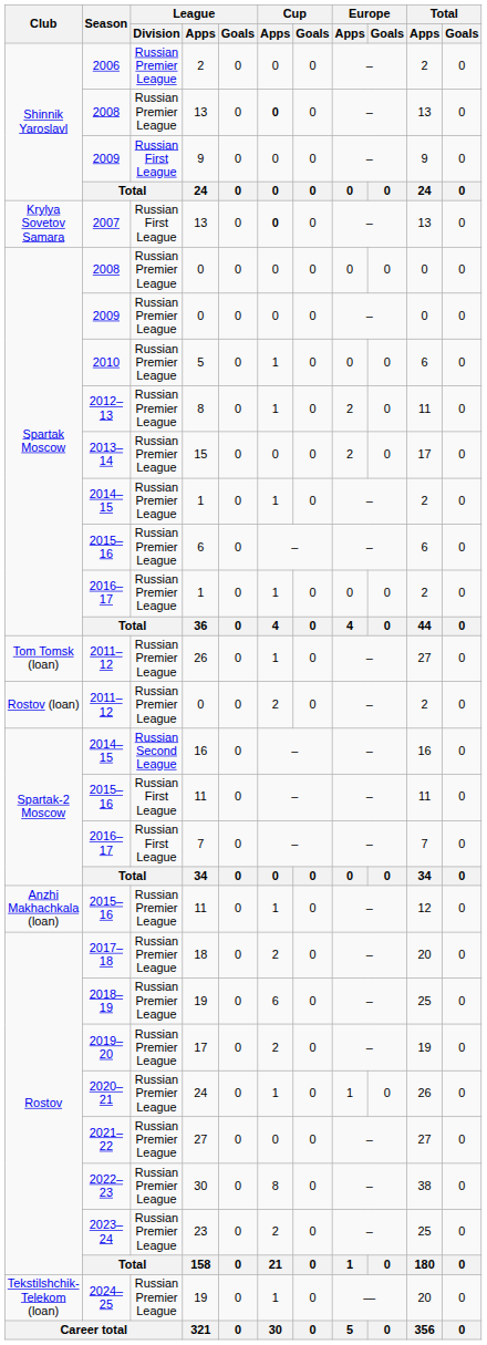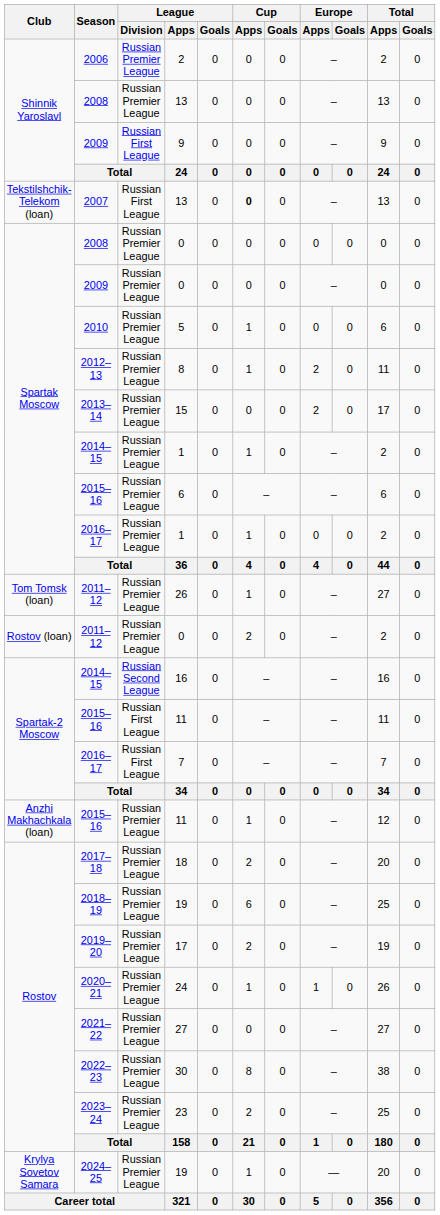 <table class="wikitable" style="text-align: center;">
 <tr>
 <th rowspan="2">Club</th>
 <th rowspan="2">Season</th>
 <th colspan="3">League</th>
 <th colspan="2">Cup</th>
 <th colspan="2">Europe</th>
 <th colspan="2">Total</th>
 </tr>
 <tr>
 <th>Division</th>
 <th>Apps</th>
 <th>Goals</th>
 <th>Apps</th>
 <th>Goals</th>
 <th>Apps</th>
 <th>Goals</th>
 <th>Apps</th>
 <th>Goals</th>
 </tr>
 <tr>
 <td rowspan="4"><a href='#'>Shinnik Yaroslavl</a></td>
 <td><a href='#'>2006</a></td>
 <td><a href='#'>Russian Premier League</a></td>
 <td>2</td>
 <td>0</td>
 <td>0</td>
 <td>0</td>
 <td colspan=2>–</td>
 <td>2</td>
 <td>0</td>
 </tr>
 <tr>
 <td><a href='#'>2008</a></td>
 <td>Russian Premier League</td>
 <td>13</td>
 <td>0</td>
-<td><strong>0</strong></td>
+<td>0</td>
 <td>0</td>
 <td colspan=2>–</td>
 <td>13</td>
 <td>0</td>
 </tr>
 <tr>
 <td><a href='#'>2009</a></td>
 <td><a href='#'>Russian First League</a></td>
 <td>9</td>
 <td>0</td>
 <td>0</td>
 <td>0</td>
 <td colspan=2>–</td>
 <td>9</td>
 <td>0</td>
 </tr>
 <tr>
 <th colspan=2>Total</th>
 <th>24</th>
 <th>0</th>
 <th>0</th>
 <th>0</th>
 <th>0</th>
 <th>0</th>
 <th>24</th>
 <th>0</th>
 </tr>
 <tr>
-<td><a href='#'>Krylya Sovetov Samara</a></td>
+<td><a href='#'>Tekstilshchik-Telekom</a> (loan)</td>
 <td><a href='#'>2007</a></td>
 <td>Russian First League</td>
 <td>13</td>
 <td>0</td>
 <td><strong>0</strong></td>
 <td>0</td>
 <td colspan=2>–</td>
 <td>13</td>
 <td>0</td>
 </tr>
 <tr>
 <td rowspan="9"><a href='#'>Spartak Moscow</a></td>
 <td><a href='#'>2008</a></td>
 <td>Russian Premier League</td>
 <td>0</td>
 <td>0</td>
 <td>0</td>
 <td>0</td>
 <td>0</td>
 <td>0</td>
 <td>0</td>
 <td>0</td>
 </tr>
 <tr>
 <td><a href='#'>2009</a></td>
 <td>Russian Premier League</td>
 <td>0</td>
 <td>0</td>
 <td>0</td>
 <td>0</td>
 <td colspan=2>–</td>
 <td>0</td>
 <td>0</td>
 </tr>
 <tr>
 <td><a href='#'>2010</a></td>
 <td>Russian Premier League</td>
 <td>5</td>
 <td>0</td>
 <td>1</td>
 <td>0</td>
 <td>0</td>
 <td>0</td>
 <td>6</td>
 <td>0</td>
 </tr>
 <tr>
 <td><a href='#'>2012–13</a></td>
 <td>Russian Premier League</td>
 <td>8</td>
 <td>0</td>
 <td>1</td>
 <td>0</td>
 <td>2</td>
 <td>0</td>
 <td>11</td>
 <td>0</td>
 </tr>
 <tr>
 <td><a href='#'>2013–14</a></td>
 <td>Russian Premier League</td>
 <td>15</td>
 <td>0</td>
 <td>0</td>
 <td>0</td>
 <td>2</td>
 <td>0</td>
 <td>17</td>
 <td>0</td>
 </tr>
 <tr>
 <td><a href='#'>2014–15</a></td>
 <td>Russian Premier League</td>
 <td>1</td>
 <td>0</td>
 <td>1</td>
 <td>0</td>
 <td colspan=2>–</td>
 <td>2</td>
 <td>0</td>
 </tr>
 <tr>
 <td><a href='#'>2015–16</a></td>
 <td>Russian Premier League</td>
 <td>6</td>
 <td>0</td>
 <td colspan=2>–</td>
 <td colspan=2>–</td>
 <td>6</td>
 <td>0</td>
 </tr>
 <tr>
 <td><a href='#'>2016–17</a></td>
 <td>Russian Premier League</td>
 <td>1</td>
 <td>0</td>
 <td>1</td>
 <td>0</td>
 <td>0</td>
 <td>0</td>
 <td>2</td>
 <td>0</td>
 </tr>
 <tr>
 <th colspan=2>Total</th>
 <th>36</th>
 <th>0</th>
 <th>4</th>
 <th>0</th>
 <th>4</th>
 <th>0</th>
 <th>44</th>
 <th>0</th>
 </tr>
 <tr>
 <td><a href='#'>Tom Tomsk</a> (loan)</td>
 <td><a href='#'>2011–12</a></td>
 <td>Russian Premier League</td>
 <td>26</td>
 <td>0</td>
 <td>1</td>
 <td>0</td>
 <td colspan=2>–</td>
 <td>27</td>
 <td>0</td>
 </tr>
 <tr>
 <td><a href='#'>Rostov</a> (loan)</td>
 <td><a href='#'>2011–12</a></td>
 <td>Russian Premier League</td>
 <td>0</td>
 <td>0</td>
 <td>2</td>
 <td>0</td>
 <td colspan=2>–</td>
 <td>2</td>
 <td>0</td>
 </tr>
 <tr>
 <td rowspan="4"><a href='#'>Spartak-2 Moscow</a></td>
 <td><a href='#'>2014–15</a></td>
 <td><a href='#'>Russian Second League</a></td>
 <td>16</td>
 <td>0</td>
 <td colspan=2>–</td>
 <td colspan=2>–</td>
 <td>16</td>
 <td>0</td>
 </tr>
 <tr>
 <td><a href='#'>2015–16</a></td>
 <td>Russian First League</td>
 <td>11</td>
 <td>0</td>
 <td colspan=2>–</td>
 <td colspan=2>–</td>
 <td>11</td>
 <td>0</td>
 </tr>
 <tr>
 <td><a href='#'>2016–17</a></td>
 <td>Russian First League</td>
 <td>7</td>
 <td>0</td>
 <td colspan=2>–</td>
 <td colspan=2>–</td>
 <td>7</td>
 <td>0</td>
 </tr>
 <tr>
 <th colspan=2>Total</th>
 <th>34</th>
 <th>0</th>
 <th>0</th>
 <th>0</th>
 <th>0</th>
 <th>0</th>
 <th>34</th>
 <th>0</th>
 </tr>
 <tr>
 <td><a href='#'>Anzhi Makhachkala</a> (loan)</td>
 <td><a href='#'>2015–16</a></td>
 <td>Russian Premier League</td>
 <td>11</td>
 <td>0</td>
 <td>1</td>
 <td>0</td>
 <td colspan=2>–</td>
 <td>12</td>
 <td>0</td>
 </tr>
 <tr>
 <td rowspan="8"><a href='#'>Rostov</a></td>
 <td><a href='#'>2017–18</a></td>
 <td>Russian Premier League</td>
 <td>18</td>
 <td>0</td>
 <td>2</td>
 <td>0</td>
 <td colspan=2>–</td>
 <td>20</td>
 <td>0</td>
 </tr>
 <tr>
 <td><a href='#'>2018–19</a></td>
 <td>Russian Premier League</td>
 <td>19</td>
 <td>0</td>
 <td>6</td>
 <td>0</td>
 <td colspan=2>–</td>
 <td>25</td>
 <td>0</td>
 </tr>
 <tr>
 <td><a href='#'>2019–20</a></td>
 <td>Russian Premier League</td>
 <td>17</td>
 <td>0</td>
 <td>2</td>
 <td>0</td>
 <td colspan=2>–</td>
 <td>19</td>
 <td>0</td>
 </tr>
 <tr>
 <td><a href='#'>2020–21</a></td>
 <td>Russian Premier League</td>
 <td>24</td>
 <td>0</td>
 <td>1</td>
 <td>0</td>
 <td>1</td>
 <td>0</td>
 <td>26</td>
 <td>0</td>
 </tr>
 <tr>
 <td><a href='#'>2021–22</a></td>
 <td>Russian Premier League</td>
 <td>27</td>
 <td>0</td>
 <td>0</td>
 <td>0</td>
 <td colspan=2>–</td>
 <td>27</td>
 <td>0</td>
 </tr>
 <tr>
 <td><a href='#'>2022–23</a></td>
 <td>Russian Premier League</td>
 <td>30</td>
 <td>0</td>
 <td>8</td>
 <td>0</td>
 <td colspan=2>–</td>
 <td>38</td>
 <td>0</td>
 </tr>
 <tr>
 <td><a href='#'>2023–24</a></td>
 <td>Russian Premier League</td>
 <td>23</td>
 <td>0</td>
 <td>2</td>
 <td>0</td>
 <td colspan=2>–</td>
 <td>25</td>
 <td>0</td>
 </tr>
 <tr>
 <th colspan=2>Total</th>
 <th>158</th>
 <th>0</th>
 <th>21</th>
 <th>0</th>
 <th>1</th>
 <th>0</th>
 <th>180</th>
 <th>0</th>
 </tr>
 <tr>
-<td><a href='#'>Tekstilshchik-Telekom</a> (loan)</td>
+<td><a href='#'>Krylya Sovetov Samara</a></td>
 <td><a href='#'>2024–25</a></td>
 <td>Russian Premier League</td>
 <td>19</td>
 <td>0</td>
 <td>1</td>
 <td>0</td>
 <td colspan="2">—</td>
 <td>20</td>
 <td>0</td>
 </tr>
 <tr>
 <th colspan="3">Career total</th>
 <th>321</th>
 <th>0</th>
 <th>30</th>
 <th>0</th>
 <th>5</th>
 <th>0</th>
 <th>356</th>
 <th>0</th>
 </tr>
 </table>
